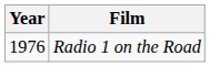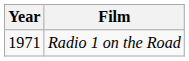 <table class="wikitable">
 <tr>
 <th>Year</th>
 <th>Film</th>
 </tr>
 <tr>
-<td>1976</td>
+<td>1971</td>
 <td><em>Radio 1 on the Road</em></td>
 </tr>
 </table>
